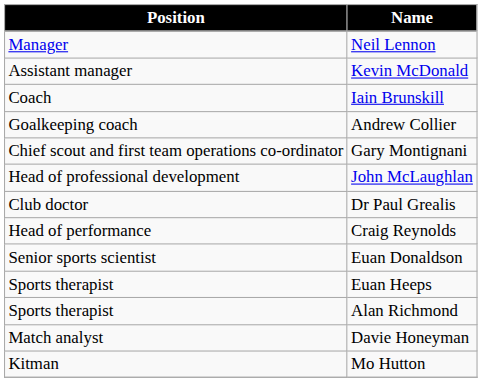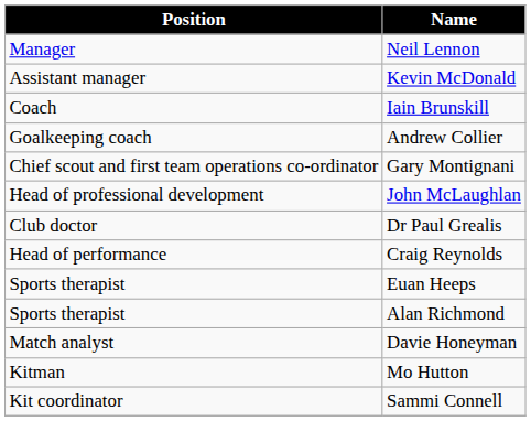 <table class="wikitable plainrowheaders unsortable">
 <tr>
 <th style="background:#000000; color:#FFFFFF;">Position</th>
 <th style="background:#000000; color:#FFFFFF;">Name</th>
 </tr>
 <tr>
 <td><a href='#'>Manager</a></td>
 <td><a href='#'>Neil Lennon</a></td>
 </tr>
 <tr>
 <td>Assistant manager</td>
 <td><a href='#'>Kevin McDonald</a></td>
 </tr>
 <tr>
 <td>Coach</td>
 <td><a href='#'>Iain Brunskill</a></td>
 </tr>
 <tr>
 <td>Goalkeeping coach</td>
 <td>Andrew Collier</td>
 </tr>
 <tr>
 <td>Chief scout and first team operations co-ordinator</td>
 <td>Gary Montignani</td>
 </tr>
 <tr>
 <td>Head of professional development</td>
 <td><a href='#'>John McLaughlan</a></td>
 </tr>
 <tr>
 <td>Club doctor</td>
 <td>Dr Paul Grealis</td>
 </tr>
 <tr>
 <td>Head of performance</td>
 <td>Craig Reynolds</td>
 </tr>
 <tr>
-<td>Senior sports scientist</td>
-<td>Euan Donaldson</td>
-</tr>
-<tr>
 <td>Sports therapist</td>
 <td>Euan Heeps</td>
 </tr>
 <tr>
 <td>Sports therapist</td>
 <td>Alan Richmond</td>
 </tr>
 <tr>
 <td>Match analyst</td>
 <td>Davie Honeyman</td>
 </tr>
 <tr>
 <td>Kitman</td>
 <td>Mo Hutton</td>
 </tr>
 <tr>
+<td>Kit coordinator</td>
+<td>Sammi Connell</td>
+</tr>
+<tr>
 </tr>
 </table>
